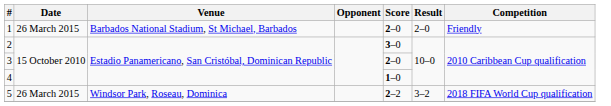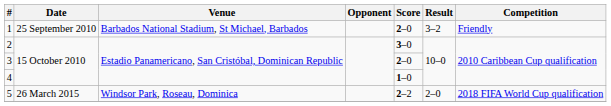 <table class="wikitable">
 <tr>
 <th>#</th>
 <th>Date</th>
 <th>Venue</th>
 <th>Opponent</th>
 <th>Score</th>
 <th>Result</th>
 <th>Competition</th>
 </tr>
 <tr>
 <td>1</td>
-<td>26 March 2015</td>
+<td>25 September 2010</td>
 <td><a href='#'>Barbados National Stadium</a>, <a href='#'>St Michael, Barbados</a></td>
 <td></td>
 <td><strong>2</strong>–0</td>
-<td>2–0</td>
+<td>3–2</td>
 <td><a href='#'>Friendly</a></td>
 </tr>
 <tr>
 <td>2</td>
 <td rowspan=3>15 October 2010</td>
 <td rowspan=3><a href='#'>Estadio Panamericano</a>, <a href='#'>San Cristóbal, Dominican Republic</a></td>
 <td rowspan=3></td>
 <td><strong>3</strong>–0</td>
 <td rowspan=3>10–0</td>
 <td rowspan=3><a href='#'>2010 Caribbean Cup qualification</a></td>
 </tr>
 <tr>
 <td>3</td>
 <td><strong>2</strong>–0</td>
 </tr>
 <tr>
 <td>4</td>
 <td><strong>1</strong>–0</td>
 </tr>
 <tr>
 <td>5</td>
 <td>26 March 2015</td>
 <td><a href='#'>Windsor Park</a>, <a href='#'>Roseau</a>, <a href='#'>Dominica</a></td>
 <td></td>
 <td><strong>2</strong>–2</td>
-<td>3–2</td>
+<td>2–0</td>
 <td><a href='#'>2018 FIFA World Cup qualification</a></td>
 </tr>
 <tr>
 </tr>
 </table>
